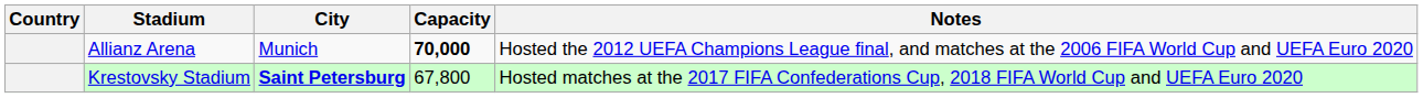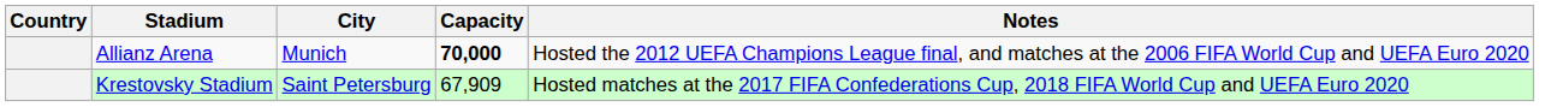 <table class="wikitable sortable plainrowheaders">
 <tr>
 <th scope="col">Country</th>
 <th scope="col">Stadium</th>
 <th scope="col">City</th>
 <th scope="col">Capacity</th>
 <th scope="col">Notes</th>
 </tr>
 <tr>
 <th scope="row"></th>
 <td><a href='#'>Allianz Arena</a></td>
 <td><a href='#'>Munich</a></td>
 <td><strong>70,000</strong></td>
 <td>Hosted the <a href='#'>2012 UEFA Champions League final</a>, and matches at the <a href='#'>2006 FIFA World Cup</a> and <a href='#'>UEFA Euro 2020</a></td>
 </tr>
 <tr bgcolor=#ccffcc>
 <th scope="row"></th>
 <td><a href='#'>Krestovsky Stadium</a></td>
-<td><strong><a href='#'>Saint Petersburg</a></strong></td>
-<td>67,800</td>
+<td><a href='#'>Saint Petersburg</a></td>
+<td>67,909</td>
 <td>Hosted matches at the <a href='#'>2017 FIFA Confederations Cup</a>, <a href='#'>2018 FIFA World Cup</a> and <a href='#'>UEFA Euro 2020</a></td>
 </tr>
 </table>
